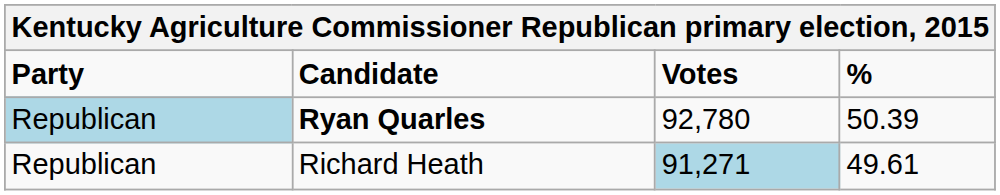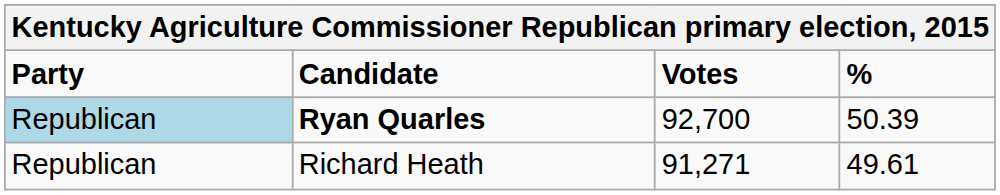 <table class="wikitable">
 <tr>
 <th colspan="4">Kentucky Agriculture Commissioner Republican primary election, 2015</th>
 </tr>
 <tr>
 <td><strong>Party</strong></td>
 <td><strong>Candidate</strong></td>
 <td><strong>Votes</strong></td>
 <td><strong>%</strong></td>
 </tr>
 <tr>
 <td style="background: lightblue;">Republican</td>
 <td><strong>Ryan Quarles</strong></td>
-<td>92,780</td>
+<td>92,700</td>
 <td>50.39</td>
 </tr>
 <tr>
 <td>Republican</td>
 <td>Richard Heath</td>
-<td style="background: lightblue;">91,271</td>
+<td>91,271</td>
 <td>49.61</td>
 </tr>
 </table>
